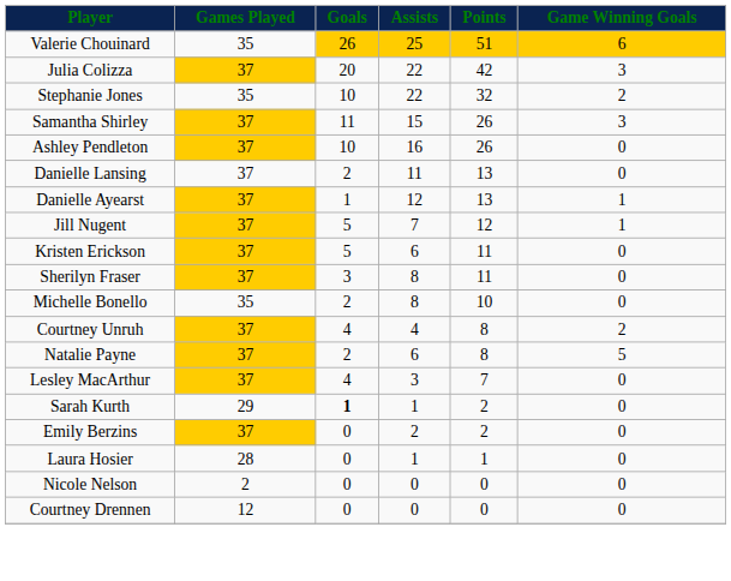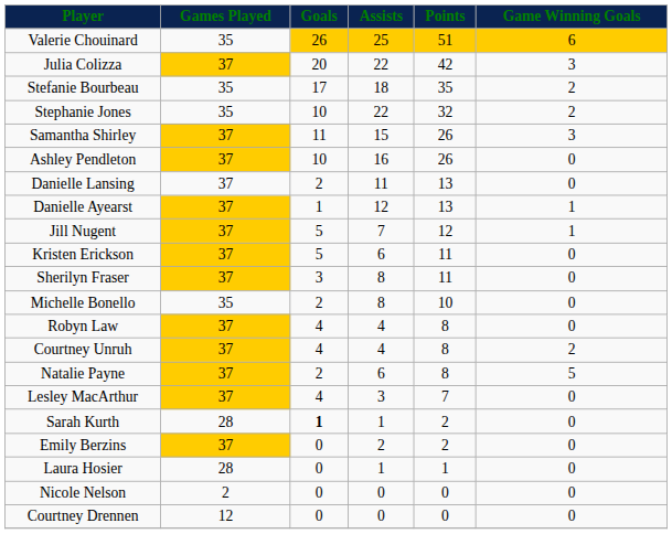 <table class="wikitable" width="80%">
 <tr align="center"  style="background:#0a2351;color:green;">
 <td><strong>Player</strong></td>
 <td><strong>Games Played</strong></td>
 <td><strong>Goals</strong></td>
 <td><strong>Assists</strong></td>
 <td><strong>Points</strong></td>
 <td><strong>Game Winning Goals</strong></td>
 </tr>
 <tr align="center" bgcolor="">
 <td>Valerie Chouinard</td>
 <td>35</td>
 <td bgcolor="#FFCC00">26</td>
 <td bgcolor="#FFCC00">25</td>
 <td bgcolor="#FFCC00">51</td>
 <td bgcolor="#FFCC00">6</td>
 </tr>
 <tr align="center" bgcolor="">
 <td>Julia Colizza</td>
 <td bgcolor="#FFCC00">37</td>
 <td>20</td>
 <td>22</td>
 <td>42</td>
 <td>3</td>
+</tr>
+<tr align="center" bgcolor="">
+<td>Stefanie Bourbeau</td>
+<td>35</td>
+<td>17</td>
+<td>18</td>
+<td>35</td>
+<td>2</td>
 </tr>
 <tr align="center" bgcolor="">
 <td>Stephanie Jones</td>
 <td>35</td>
 <td>10</td>
 <td>22</td>
 <td>32</td>
 <td>2</td>
 </tr>
 <tr align="center" bgcolor="">
 <td>Samantha Shirley</td>
 <td bgcolor="#FFCC00">37</td>
 <td>11</td>
 <td>15</td>
 <td>26</td>
 <td>3</td>
 </tr>
 <tr align="center" bgcolor="">
 <td>Ashley Pendleton</td>
 <td bgcolor="#FFCC00">37</td>
 <td>10</td>
 <td>16</td>
 <td>26</td>
 <td>0</td>
 </tr>
 <tr align="center" bgcolor="">
 <td>Danielle Lansing</td>
 <td>37</td>
 <td>2</td>
 <td>11</td>
 <td>13</td>
 <td>0</td>
 </tr>
 <tr align="center" bgcolor="">
 <td>Danielle Ayearst</td>
 <td bgcolor="#FFCC00">37</td>
 <td>1</td>
 <td>12</td>
 <td>13</td>
 <td>1</td>
 </tr>
 <tr align="center" bgcolor="">
 <td>Jill Nugent</td>
 <td bgcolor="#FFCC00">37</td>
 <td>5</td>
 <td>7</td>
 <td>12</td>
 <td>1</td>
 </tr>
 <tr align="center" bgcolor="">
 <td>Kristen Erickson</td>
 <td bgcolor="#FFCC00">37</td>
 <td>5</td>
 <td>6</td>
 <td>11</td>
 <td>0</td>
 </tr>
 <tr align="center" bgcolor="">
 <td>Sherilyn Fraser</td>
 <td bgcolor="#FFCC00">37</td>
 <td>3</td>
 <td>8</td>
 <td>11</td>
 <td>0</td>
 </tr>
 <tr align="center" bgcolor="">
 <td>Michelle Bonello</td>
 <td>35</td>
 <td>2</td>
 <td>8</td>
 <td>10</td>
 <td>0</td>
 </tr>
 <tr align="center" bgcolor="">
+<td>Robyn Law</td>
+<td bgcolor="#FFCC00">37</td>
+<td>4</td>
+<td>4</td>
+<td>8</td>
+<td>0</td>
+</tr>
+<tr align="center" bgcolor="">
 <td>Courtney Unruh</td>
 <td bgcolor="#FFCC00">37</td>
 <td>4</td>
 <td>4</td>
 <td>8</td>
 <td>2</td>
 </tr>
 <tr align="center" bgcolor="">
 <td>Natalie Payne</td>
 <td bgcolor="#FFCC00">37</td>
 <td>2</td>
 <td>6</td>
 <td>8</td>
 <td>5</td>
 </tr>
 <tr align="center" bgcolor="">
 <td>Lesley MacArthur</td>
 <td bgcolor="#FFCC00">37</td>
 <td>4</td>
 <td>3</td>
 <td>7</td>
 <td>0</td>
 </tr>
 <tr align="center" bgcolor="">
 <td>Sarah Kurth</td>
-<td>29</td>
+<td>28</td>
 <td><strong>1</strong></td>
 <td>1</td>
 <td>2</td>
 <td>0</td>
 </tr>
 <tr align="center" bgcolor="">
 <td>Emily Berzins</td>
 <td bgcolor="#FFCC00">37</td>
 <td>0</td>
 <td>2</td>
 <td>2</td>
 <td>0</td>
 </tr>
 <tr align="center" bgcolor="">
 <td>Laura Hosier</td>
 <td>28</td>
 <td>0</td>
 <td>1</td>
 <td>1</td>
 <td>0</td>
 </tr>
 <tr align="center" bgcolor="">
 <td>Nicole Nelson</td>
 <td>2</td>
 <td>0</td>
 <td>0</td>
 <td>0</td>
 <td>0</td>
 </tr>
 <tr align="center" bgcolor="">
 <td>Courtney Drennen</td>
 <td>12</td>
 <td>0</td>
 <td>0</td>
 <td>0</td>
 <td>0</td>
 </tr>
 <tr align="center" bgcolor="">
 </tr>
 </table>
